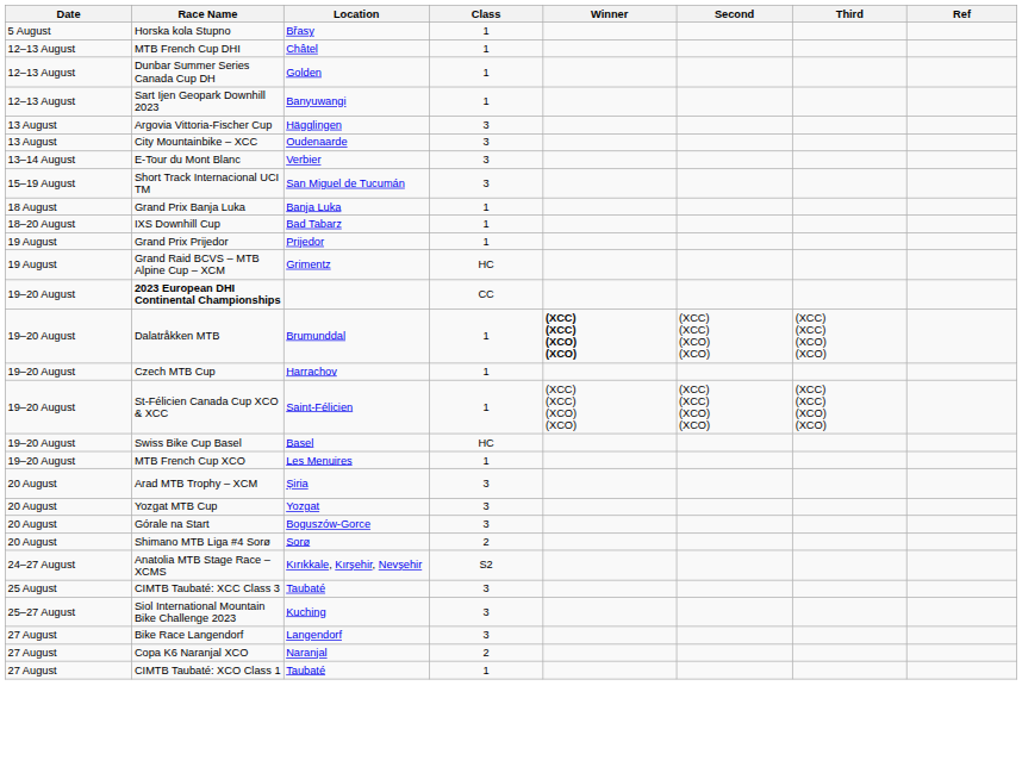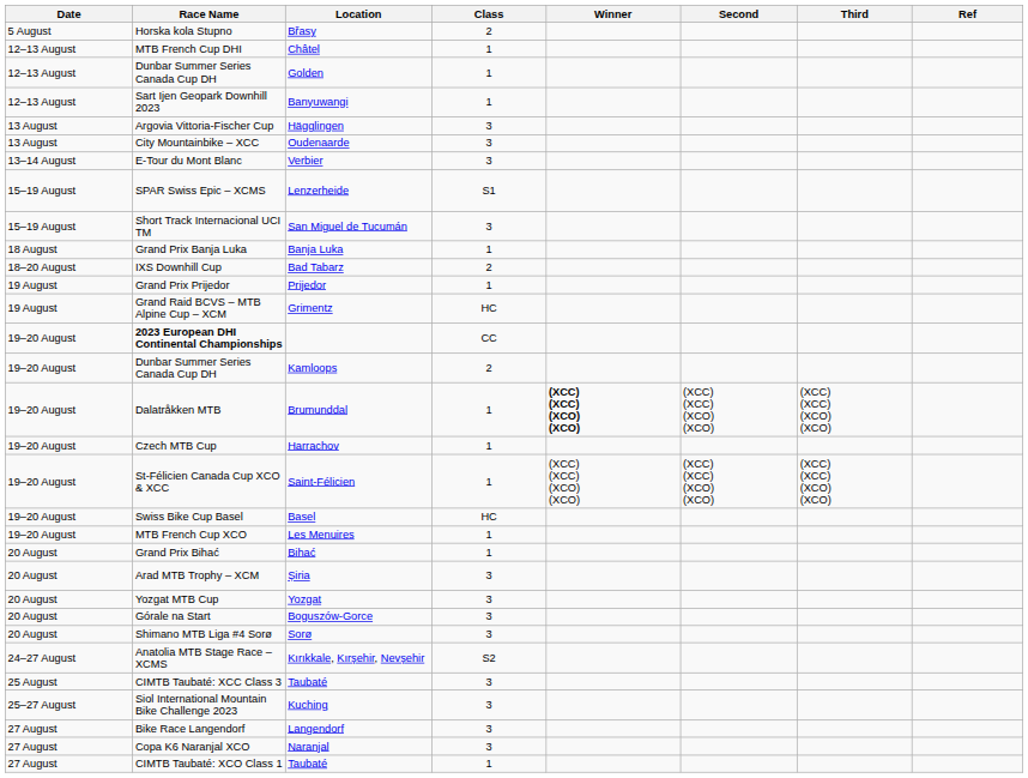 <table class="wikitable sortable" style="font-size:85%;">
 <tr>
 <th style="width:190px;">Date</th>
 <th style="width:210px;">Race Name</th>
 <th style="width:210px;">Location</th>
 <th style="width:170px;">Class</th>
 <th width=200px>Winner</th>
 <th style="width:170px;">Second</th>
 <th style="width:170px;">Third</th>
 <th style="width:170px;">Ref</th>
 </tr>
 <tr>
 <td>5 August</td>
 <td>Horska kola Stupno</td>
 <td> <a href='#'>Břasy</a></td>
-<td align=center>1</td>
+<td align=center>2</td>
 <td></td>
 <td></td>
 <td></td>
 <td align=center></td>
 </tr>
 <tr>
 <td>12–13 August</td>
 <td>MTB French Cup DHI</td>
 <td> <a href='#'>Châtel</a></td>
 <td align=center>1</td>
 <td><br></td>
 <td><br></td>
 <td><br></td>
 <td align=center></td>
 </tr>
 <tr>
 <td>12–13 August</td>
 <td>Dunbar Summer Series Canada Cup DH</td>
 <td> <a href='#'>Golden</a></td>
 <td align=center>1</td>
 <td><br></td>
 <td><br></td>
 <td><br></td>
 <td align=center></td>
 </tr>
 <tr>
 <td>12–13 August</td>
 <td>Sart Ijen Geopark Downhill 2023</td>
 <td> <a href='#'>Banyuwangi</a></td>
 <td align=center>1</td>
 <td></td>
 <td></td>
 <td></td>
 <td align=center></td>
 </tr>
 <tr>
 <td>13 August</td>
 <td>Argovia Vittoria-Fischer Cup</td>
 <td> <a href='#'>Hägglingen</a></td>
 <td align=center>3</td>
 <td><br></td>
 <td><br></td>
 <td><br></td>
 <td align=center></td>
 </tr>
 <tr>
 <td>13 August</td>
 <td>City Mountainbike – XCC</td>
 <td> <a href='#'>Oudenaarde</a></td>
 <td align=center>3</td>
 <td><br></td>
 <td><br></td>
 <td><br></td>
 <td align=center></td>
 </tr>
 <tr>
 <td>13–14 August</td>
 <td>E-Tour du Mont Blanc</td>
 <td> <a href='#'>Verbier</a></td>
 <td align=center>3</td>
 <td><br></td>
 <td><br></td>
 <td><br></td>
 <td align=center></td>
 </tr>
 <tr>
 <td>15–19 August</td>
+<td>SPAR Swiss Epic – XCMS</td>
+<td> <a href='#'>Lenzerheide</a></td>
+<td align=center>S1</td>
+<td><br><br><br></td>
+<td><br><br><br></td>
+<td><br><br><br></td>
+<td align=center></td>
+</tr>
+<tr>
+<td>15–19 August</td>
 <td>Short Track Internacional UCI TM</td>
 <td> <a href='#'>San Miguel de Tucumán</a></td>
 <td align=center>3</td>
 <td><br></td>
 <td><br></td>
 <td><br><br></td>
 <td align=center></td>
 </tr>
 <tr>
 <td>18 August</td>
 <td>Grand Prix Banja Luka</td>
 <td> <a href='#'>Banja Luka</a></td>
 <td align=center>1</td>
 <td><br></td>
 <td><br></td>
 <td><br></td>
 <td align=center></td>
 </tr>
 <tr>
 <td>18–20 August</td>
 <td>IXS Downhill Cup</td>
 <td> <a href='#'>Bad Tabarz</a></td>
-<td align=center>1</td>
+<td align=center>2</td>
 <td><br></td>
 <td><br></td>
 <td><br></td>
 <td align=center></td>
 </tr>
 <tr>
 <td>19 August</td>
 <td>Grand Prix Prijedor</td>
 <td> <a href='#'>Prijedor</a></td>
 <td align=center>1</td>
 <td><br></td>
 <td><br></td>
 <td><br></td>
 <td align=center></td>
 </tr>
 <tr>
 <td>19 August</td>
 <td>Grand Raid BCVS – MTB Alpine Cup – XCM</td>
 <td> <a href='#'>Grimentz</a></td>
 <td align=center>HC</td>
 <td><br></td>
 <td><br></td>
 <td><br></td>
 <td align=center></td>
 </tr>
 <tr>
 <td>19–20 August</td>
 <td><strong>2023 European DHI Continental Championships</strong></td>
 <td></td>
 <td align=center>CC</td>
+<td><br></td>
+<td><br></td>
+<td><br></td>
+<td align=center></td>
+</tr>
+<tr>
+<td>19–20 August</td>
+<td>Dunbar Summer Series Canada Cup DH</td>
+<td> <a href='#'>Kamloops</a></td>
+<td align=center>2</td>
 <td><br></td>
 <td><br></td>
 <td><br></td>
 <td align=center></td>
 </tr>
 <tr>
 <td>19–20 August</td>
 <td>Dalatråkken MTB</td>
 <td> <a href='#'>Brumunddal</a></td>
 <td align=center>1</td>
 <td><strong> (XCC)<br> (XCC)<br> (XCO)<br> (XCO)</strong></td>
 <td> (XCC)<br> (XCC)<br> (XCO)<br> (XCO)</td>
 <td> (XCC)<br> (XCC)<br> (XCO)<br> (XCO)</td>
 <td align=center></td>
 </tr>
 <tr>
 <td>19–20 August</td>
 <td>Czech MTB Cup</td>
 <td> <a href='#'>Harrachov</a></td>
 <td align=center>1</td>
 <td><br></td>
 <td><br></td>
 <td><br></td>
 <td align=center></td>
 </tr>
 <tr>
 <td>19–20 August</td>
 <td>St-Félicien Canada Cup XCO & XCC</td>
 <td> <a href='#'>Saint-Félicien</a></td>
 <td align=center>1</td>
 <td> (XCC)<br> (XCC)<br> (XCO)<br> (XCO)</td>
 <td> (XCC)<br> (XCC)<br> (XCO)<br> (XCO)</td>
 <td> (XCC)<br> (XCC)<br> (XCO)<br> (XCO)</td>
 <td align=center></td>
 </tr>
 <tr>
 <td>19–20 August</td>
 <td>Swiss Bike Cup Basel</td>
 <td> <a href='#'>Basel</a></td>
 <td align=center>HC</td>
 <td><br></td>
 <td><br></td>
 <td><br></td>
 <td align=center></td>
 </tr>
 <tr>
 <td>19–20 August</td>
 <td>MTB French Cup XCO</td>
 <td> <a href='#'>Les Menuires</a></td>
 <td align=center>1</td>
 <td><br></td>
 <td><br></td>
 <td><br></td>
 <td align=center></td>
 </tr>
 <tr>
 <td>20 August</td>
+<td>Grand Prix Bihać</td>
+<td> <a href='#'>Bihać</a></td>
+<td align=center>1</td>
+<td><br></td>
+<td><br></td>
+<td><br></td>
+<td align=center></td>
+</tr>
+<tr>
+<td>20 August</td>
 <td>Arad MTB Trophy – XCM</td>
 <td> <a href='#'>Șiria</a></td>
 <td align=center>3</td>
 <td><br></td>
 <td><br></td>
 <td><br><br></td>
 <td align=center></td>
 </tr>
 <tr>
 <td>20 August</td>
 <td>Yozgat MTB Cup</td>
 <td> <a href='#'>Yozgat</a></td>
 <td align=center>3</td>
 <td><br></td>
 <td><br></td>
 <td><br></td>
 <td align=center></td>
 </tr>
 <tr>
 <td>20 August</td>
 <td>Górale na Start</td>
 <td> <a href='#'>Boguszów-Gorce</a></td>
 <td align=center>3</td>
 <td><br></td>
 <td><br></td>
 <td><br></td>
 <td align=center></td>
 </tr>
 <tr>
 <td>20 August</td>
 <td>Shimano MTB Liga #4 Sorø</td>
 <td> <a href='#'>Sorø</a></td>
-<td align=center>2</td>
+<td align=center>3</td>
 <td><br></td>
 <td><br></td>
 <td><br></td>
 <td align=center></td>
 </tr>
 <tr>
 <td>24–27 August</td>
 <td>Anatolia MTB Stage Race – XCMS</td>
 <td> <a href='#'>Kırıkkale</a>, <a href='#'>Kırşehir</a>, <a href='#'>Nevşehir</a></td>
 <td align=center>S2</td>
 <td><br></td>
 <td><br></td>
 <td><br></td>
 <td align=center></td>
 </tr>
 <tr>
 <td>25 August</td>
 <td>CIMTB Taubaté: XCC Class 3</td>
 <td> <a href='#'>Taubaté</a></td>
 <td align=center>3</td>
 <td><br></td>
 <td><br></td>
 <td><br></td>
 <td align=center></td>
 </tr>
 <tr>
 <td>25–27 August</td>
 <td>Siol International Mountain Bike Challenge 2023</td>
 <td> <a href='#'>Kuching</a></td>
 <td align=center>3</td>
 <td></td>
 <td></td>
 <td></td>
 <td align=center></td>
 </tr>
 <tr>
 <td>27 August</td>
 <td>Bike Race Langendorf</td>
 <td> <a href='#'>Langendorf</a></td>
 <td align=center>3</td>
 <td><br></td>
 <td><br></td>
 <td><br></td>
 <td align=center></td>
 </tr>
 <tr>
 <td>27 August</td>
 <td>Copa K6 Naranjal XCO</td>
 <td> <a href='#'>Naranjal</a></td>
-<td align=center>2</td>
+<td align=center>3</td>
 <td><br></td>
 <td><br></td>
 <td><br></td>
 <td align=center></td>
 </tr>
 <tr>
 <td>27 August</td>
 <td>CIMTB Taubaté: XCO Class 1</td>
 <td> <a href='#'>Taubaté</a></td>
 <td align=center>1</td>
 <td><br></td>
 <td><br></td>
 <td><br></td>
 <td align=center></td>
 </tr>
 </table>
